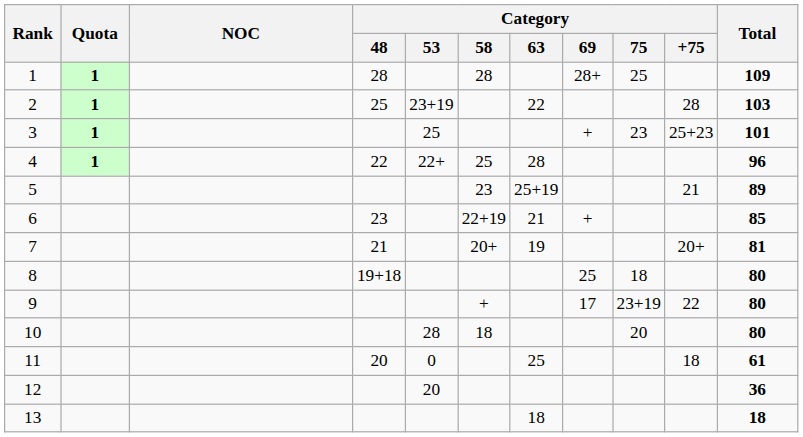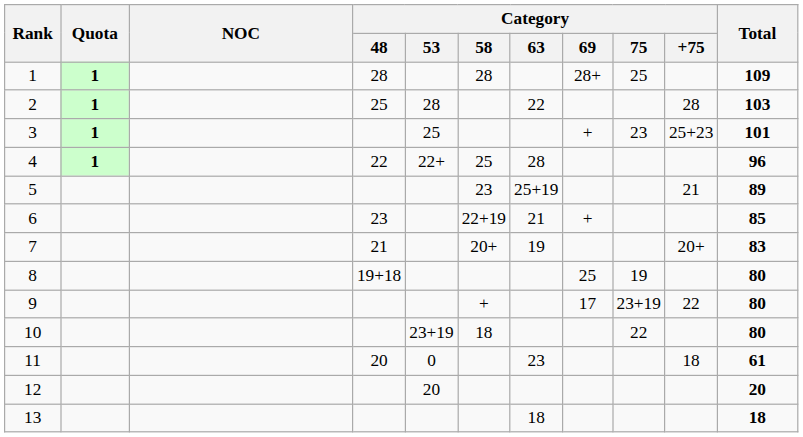 <table class="wikitable" style="text-align:center; font-size:90%">
 <tr>
 <th rowspan=2 width=40>Rank</th>
 <th rowspan=2 width=50>Quota</th>
 <th rowspan=2 width=180>NOC</th>
 <th colspan=7>Category</th>
 <th rowspan=2 width=60>Total</th>
 </tr>
 <tr>
 <th width=35>48</th>
 <th width=35>53</th>
 <th width=35>58</th>
 <th width=35>63</th>
 <th width=35>69</th>
 <th width=35>75</th>
 <th width=35>+75</th>
 </tr>
 <tr>
 <td>1</td>
 <td bgcolor=#ccffcc><strong>1</strong></td>
 <td align=left></td>
 <td>28</td>
 <td></td>
 <td>28</td>
 <td></td>
 <td>28+</td>
 <td>25</td>
 <td></td>
 <td><strong>109</strong></td>
 </tr>
 <tr>
 <td>2</td>
 <td bgcolor=#ccffcc><strong>1</strong></td>
 <td align=left></td>
 <td>25</td>
-<td>23+19</td>
+<td>28</td>
 <td></td>
 <td>22</td>
 <td></td>
 <td></td>
 <td>28</td>
 <td><strong>103</strong></td>
 </tr>
 <tr>
 <td>3</td>
 <td bgcolor=#ccffcc><strong>1</strong></td>
 <td align=left></td>
 <td></td>
 <td>25</td>
 <td></td>
 <td></td>
 <td>+</td>
 <td>23</td>
 <td>25+23</td>
 <td><strong>101</strong></td>
 </tr>
 <tr>
 <td>4</td>
 <td bgcolor=#ccffcc><strong>1</strong></td>
 <td align=left></td>
 <td>22</td>
 <td>22+</td>
 <td>25</td>
 <td>28</td>
 <td></td>
 <td></td>
 <td></td>
 <td><strong>96</strong></td>
 </tr>
 <tr>
 <td>5</td>
 <td></td>
 <td align=left></td>
 <td></td>
 <td></td>
 <td>23</td>
 <td>25+19</td>
 <td></td>
 <td></td>
 <td>21</td>
 <td><strong>89</strong></td>
 </tr>
 <tr>
 <td>6</td>
 <td></td>
 <td align=left></td>
 <td>23</td>
 <td></td>
 <td>22+19</td>
 <td>21</td>
 <td>+</td>
 <td></td>
 <td></td>
 <td><strong>85</strong></td>
 </tr>
 <tr>
 <td>7</td>
 <td></td>
 <td align=left></td>
 <td>21</td>
 <td></td>
 <td>20+</td>
 <td>19</td>
 <td></td>
 <td></td>
 <td>20+</td>
-<td><strong>81</strong></td>
+<td><strong>83</strong></td>
 </tr>
 <tr>
 <td>8</td>
 <td></td>
 <td align=left></td>
 <td>19+18</td>
 <td></td>
 <td></td>
 <td></td>
 <td>25</td>
-<td>18</td>
+<td>19</td>
 <td></td>
 <td><strong>80</strong></td>
 </tr>
 <tr>
 <td>9</td>
 <td></td>
 <td align=left></td>
 <td></td>
 <td></td>
 <td>+</td>
 <td></td>
 <td>17</td>
 <td>23+19</td>
 <td>22</td>
 <td><strong>80</strong></td>
 </tr>
 <tr>
 <td>10</td>
 <td></td>
 <td align=left></td>
 <td></td>
-<td>28</td>
+<td>23+19</td>
 <td>18</td>
 <td></td>
 <td></td>
-<td>20</td>
+<td>22</td>
 <td></td>
 <td><strong>80</strong></td>
 </tr>
 <tr>
 <td>11</td>
 <td></td>
 <td align=left></td>
 <td>20</td>
 <td>0</td>
 <td></td>
-<td>25</td>
+<td>23</td>
 <td></td>
 <td></td>
 <td>18</td>
 <td><strong>61</strong></td>
 </tr>
 <tr>
 <td>12</td>
 <td></td>
 <td align=left></td>
 <td></td>
 <td>20</td>
 <td></td>
 <td></td>
 <td></td>
 <td></td>
 <td></td>
-<td><strong>36</strong></td>
+<td><strong>20</strong></td>
 </tr>
 <tr>
 <td>13</td>
 <td></td>
 <td align=left></td>
 <td></td>
 <td></td>
 <td></td>
 <td>18</td>
 <td></td>
 <td></td>
 <td></td>
 <td><strong>18</strong></td>
 </tr>
 </table>
